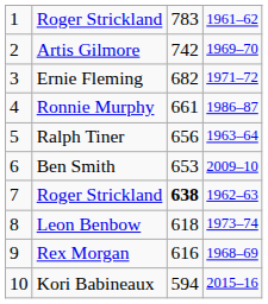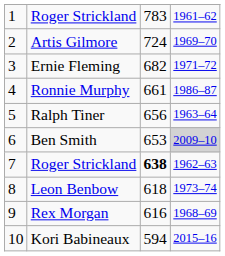 <table class="wikitable">
 <tr>
 </tr>
 <tr>
 <td>1</td>
 <td><a href='#'>Roger Strickland</a></td>
 <td>783</td>
 <td style="font-size:80%;"><a href='#'>1961–62</a></td>
 </tr>
 <tr>
 <td>2</td>
 <td><a href='#'>Artis Gilmore</a></td>
-<td>742</td>
+<td>724</td>
 <td style="font-size:80%;"><a href='#'>1969–70</a></td>
 </tr>
 <tr>
 <td>3</td>
 <td>Ernie Fleming</td>
 <td>682</td>
 <td style="font-size:80%;"><a href='#'>1971–72</a></td>
 </tr>
 <tr>
 <td>4</td>
 <td><a href='#'>Ronnie Murphy</a></td>
 <td>661</td>
 <td style="font-size:80%;"><a href='#'>1986–87</a></td>
 </tr>
 <tr>
 <td>5</td>
 <td>Ralph Tiner</td>
 <td>656</td>
 <td style="font-size:80%;"><a href='#'>1963–64</a></td>
 </tr>
 <tr>
 <td>6</td>
 <td>Ben Smith</td>
 <td>653</td>
-<td style="font-size:80%;"><a href='#'>2009–10</a></td>
+<td style="background: lightgrey; font-size:80%;"><a href='#'>2009–10</a></td>
 </tr>
 <tr>
 <td>7</td>
 <td><a href='#'>Roger Strickland</a></td>
 <td><strong>638</strong></td>
 <td style="font-size:80%;"><a href='#'>1962–63</a></td>
 </tr>
 <tr>
 <td>8</td>
 <td><a href='#'>Leon Benbow</a></td>
 <td>618</td>
 <td style="font-size:80%;"><a href='#'>1973–74</a></td>
 </tr>
 <tr>
 <td>9</td>
 <td><a href='#'>Rex Morgan</a></td>
 <td>616</td>
 <td style="font-size:80%;"><a href='#'>1968–69</a></td>
 </tr>
 <tr>
 <td>10</td>
 <td>Kori Babineaux</td>
 <td>594</td>
 <td style="font-size:80%;"><a href='#'>2015–16</a></td>
 </tr>
 </table>
